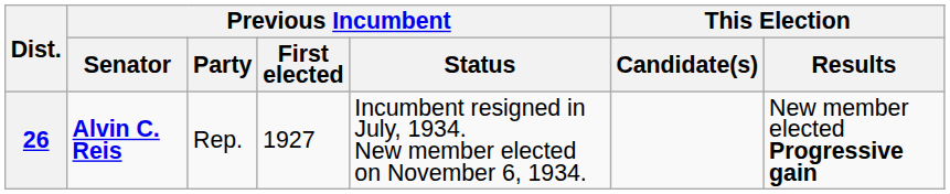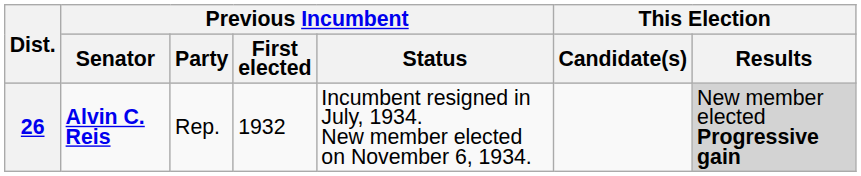 <table class="sortable wikitable" style="font-size:95%;line-height:14px;">
 <tr>
 <th rowspan="2">Dist.</th>
 <th colspan="4">Previous <a href='#'>Incumbent</a></th>
 <th colspan="2">This Election</th>
 </tr>
 <tr>
 <th>Senator</th>
 <th>Party</th>
 <th>First<br>elected</th>
 <th>Status</th>
 <th>Candidate(s)</th>
 <th>Results</th>
 </tr>
 <tr>
 <th><a href='#'>26</a></th>
 <td><strong><a href='#'>Alvin C. Reis</a></strong></td>
 <td>Rep.</td>
-<td>1927</td>
+<td>1932</td>
 <td>Incumbent resigned in July, 1934.<br>New member elected on November 6, 1934.</td>
 <td></td>
-<td>New member elected<br><strong>Progressive gain</strong></td>
+<td style="background: lightgrey;">New member elected<br><strong>Progressive gain</strong></td>
 </tr>
 </table>
